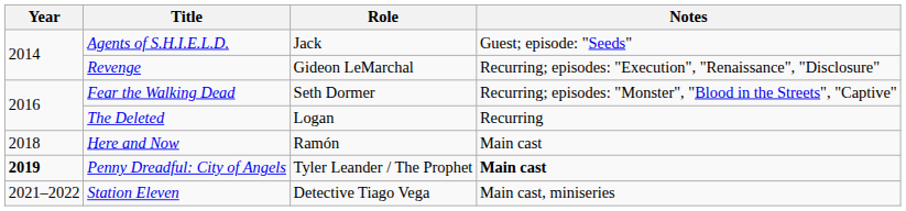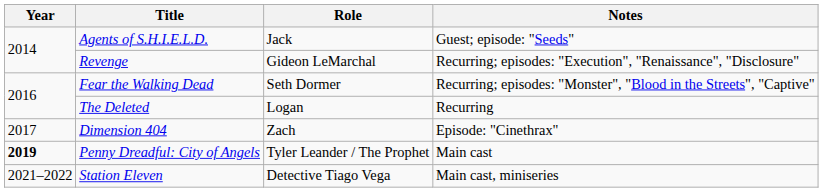 <table class="wikitable">
 <tr>
 <th>Year</th>
 <th>Title</th>
 <th>Role</th>
 <th>Notes</th>
 </tr>
 <tr>
 <td rowspan="2">2014</td>
 <td><em><a href='#'>Agents of S.H.I.E.L.D.</a></em></td>
 <td>Jack</td>
 <td>Guest; episode: "<a href='#'>Seeds</a>"</td>
 </tr>
 <tr>
 <td><em><a href='#'>Revenge</a></em></td>
 <td>Gideon LeMarchal</td>
 <td>Recurring; episodes: "Execution", "Renaissance", "Disclosure"</td>
 </tr>
 <tr>
 <td rowspan="2">2016</td>
 <td><em><a href='#'>Fear the Walking Dead</a></em></td>
 <td>Seth Dormer</td>
 <td>Recurring; episodes: "Monster", "<a href='#'>Blood in the Streets</a>", "Captive"</td>
 </tr>
 <tr>
 <td><em><a href='#'>The Deleted</a></em></td>
 <td>Logan</td>
 <td>Recurring</td>
 </tr>
 <tr>
-<td>2018</td>
-<td><em><a href='#'>Here and Now</a></em></td>
-<td>Ramón</td>
-<td>Main cast</td>
+<td>2017</td>
+<td><em><a href='#'>Dimension 404</a></em></td>
+<td>Zach</td>
+<td>Episode: "Cinethrax"</td>
 </tr>
 <tr>
 <td><strong>2019</strong></td>
 <td><em><a href='#'>Penny Dreadful: City of Angels</a></em></td>
 <td>Tyler Leander / The Prophet</td>
-<td><strong>Main cast</strong></td>
+<td>Main cast</td>
 </tr>
 <tr>
 <td>2021–2022</td>
 <td><em><a href='#'>Station Eleven</a></em></td>
 <td>Detective Tiago Vega</td>
 <td>Main cast, miniseries</td>
 </tr>
 </table>
